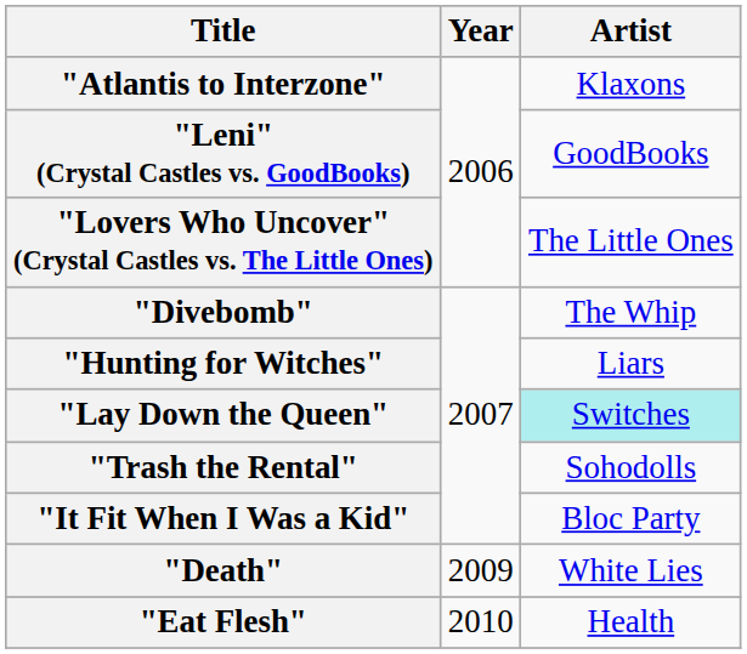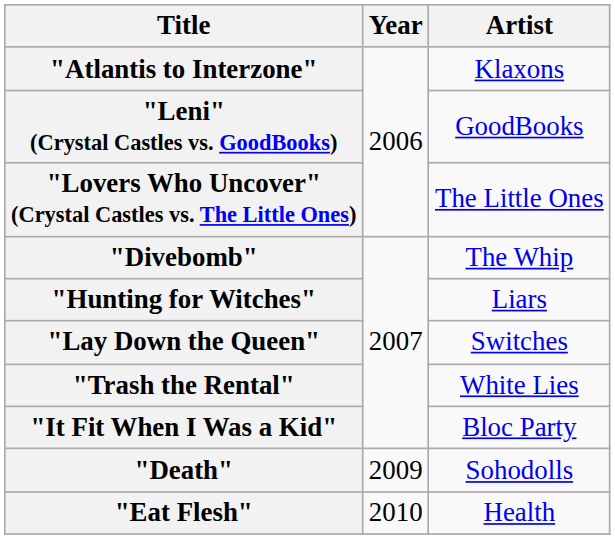 <table class="wikitable plainrowheaders" style="text-align:center;">
 <tr>
 <th scope="col">Title</th>
 <th scope="col">Year</th>
 <th scope="col">Artist</th>
 </tr>
 <tr>
 <th scope="row">"Atlantis to Interzone"</th>
 <td rowspan=3>2006</td>
 <td><a href='#'>Klaxons</a></td>
 </tr>
 <tr>
 <th scope="row">"Leni"<br><small>(Crystal Castles vs. <a href='#'>GoodBooks</a>)</small></th>
 <td><a href='#'>GoodBooks</a></td>
 </tr>
 <tr>
 <th scope="row">"Lovers Who Uncover"<br><small>(Crystal Castles vs. <a href='#'>The Little Ones</a>)</small></th>
 <td><a href='#'>The Little Ones</a></td>
 </tr>
 <tr>
 <th scope="row">"Divebomb"</th>
 <td rowspan=5>2007</td>
 <td><a href='#'>The Whip</a></td>
 </tr>
 <tr>
 <th scope="row">"Hunting for Witches"</th>
 <td><a href='#'>Liars</a></td>
 </tr>
 <tr>
 <th scope="row">"Lay Down the Queen"</th>
-<td style="background: paleturquoise;"><a href='#'>Switches</a></td>
+<td><a href='#'>Switches</a></td>
 </tr>
 <tr>
 <th scope="row">"Trash the Rental"</th>
-<td><a href='#'>Sohodolls</a></td>
+<td><a href='#'>White Lies</a></td>
 </tr>
 <tr>
 <th scope="row">"It Fit When I Was a Kid"</th>
 <td><a href='#'>Bloc Party</a></td>
 </tr>
 <tr>
 <th scope="row">"Death"</th>
 <td>2009</td>
-<td><a href='#'>White Lies</a></td>
+<td><a href='#'>Sohodolls</a></td>
 </tr>
 <tr>
 <th scope="row">"Eat Flesh"</th>
 <td>2010</td>
 <td><a href='#'>Health</a></td>
 </tr>
 </table>
